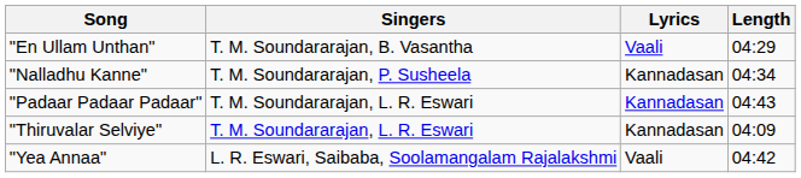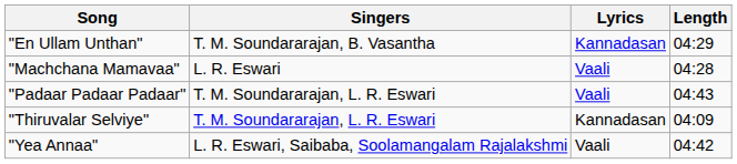 <table class="wikitable" style="font-size:95%;">
 <tr>
 <th>Song</th>
 <th>Singers</th>
 <th>Lyrics</th>
 <th>Length</th>
 </tr>
 <tr>
 <td>"En Ullam Unthan"</td>
 <td>T. M. Soundararajan, B. Vasantha</td>
-<td><a href='#'>Vaali</a></td>
+<td><a href='#'>Kannadasan</a></td>
 <td>04:29</td>
 </tr>
 <tr>
-<td>"Nalladhu Kanne"</td>
-<td>T. M. Soundararajan, <a href='#'>P. Susheela</a></td>
-<td>Kannadasan</td>
-<td>04:34</td>
+<td>"Machchana Mamavaa"</td>
+<td>L. R. Eswari</td>
+<td><a href='#'>Vaali</a></td>
+<td>04:28</td>
 </tr>
 <tr>
 <td>"Padaar Padaar Padaar"</td>
 <td>T. M. Soundararajan, L. R. Eswari</td>
-<td><a href='#'>Kannadasan</a></td>
+<td><a href='#'>Vaali</a></td>
 <td>04:43</td>
 </tr>
 <tr>
 <td>"Thiruvalar Selviye"</td>
 <td><a href='#'>T. M. Soundararajan</a>, <a href='#'>L. R. Eswari</a></td>
 <td>Kannadasan</td>
 <td>04:09</td>
 </tr>
 <tr>
 <td>"Yea Annaa"</td>
 <td>L. R. Eswari, Saibaba, <a href='#'>Soolamangalam Rajalakshmi</a></td>
 <td>Vaali</td>
 <td>04:42</td>
 </tr>
 </table>
